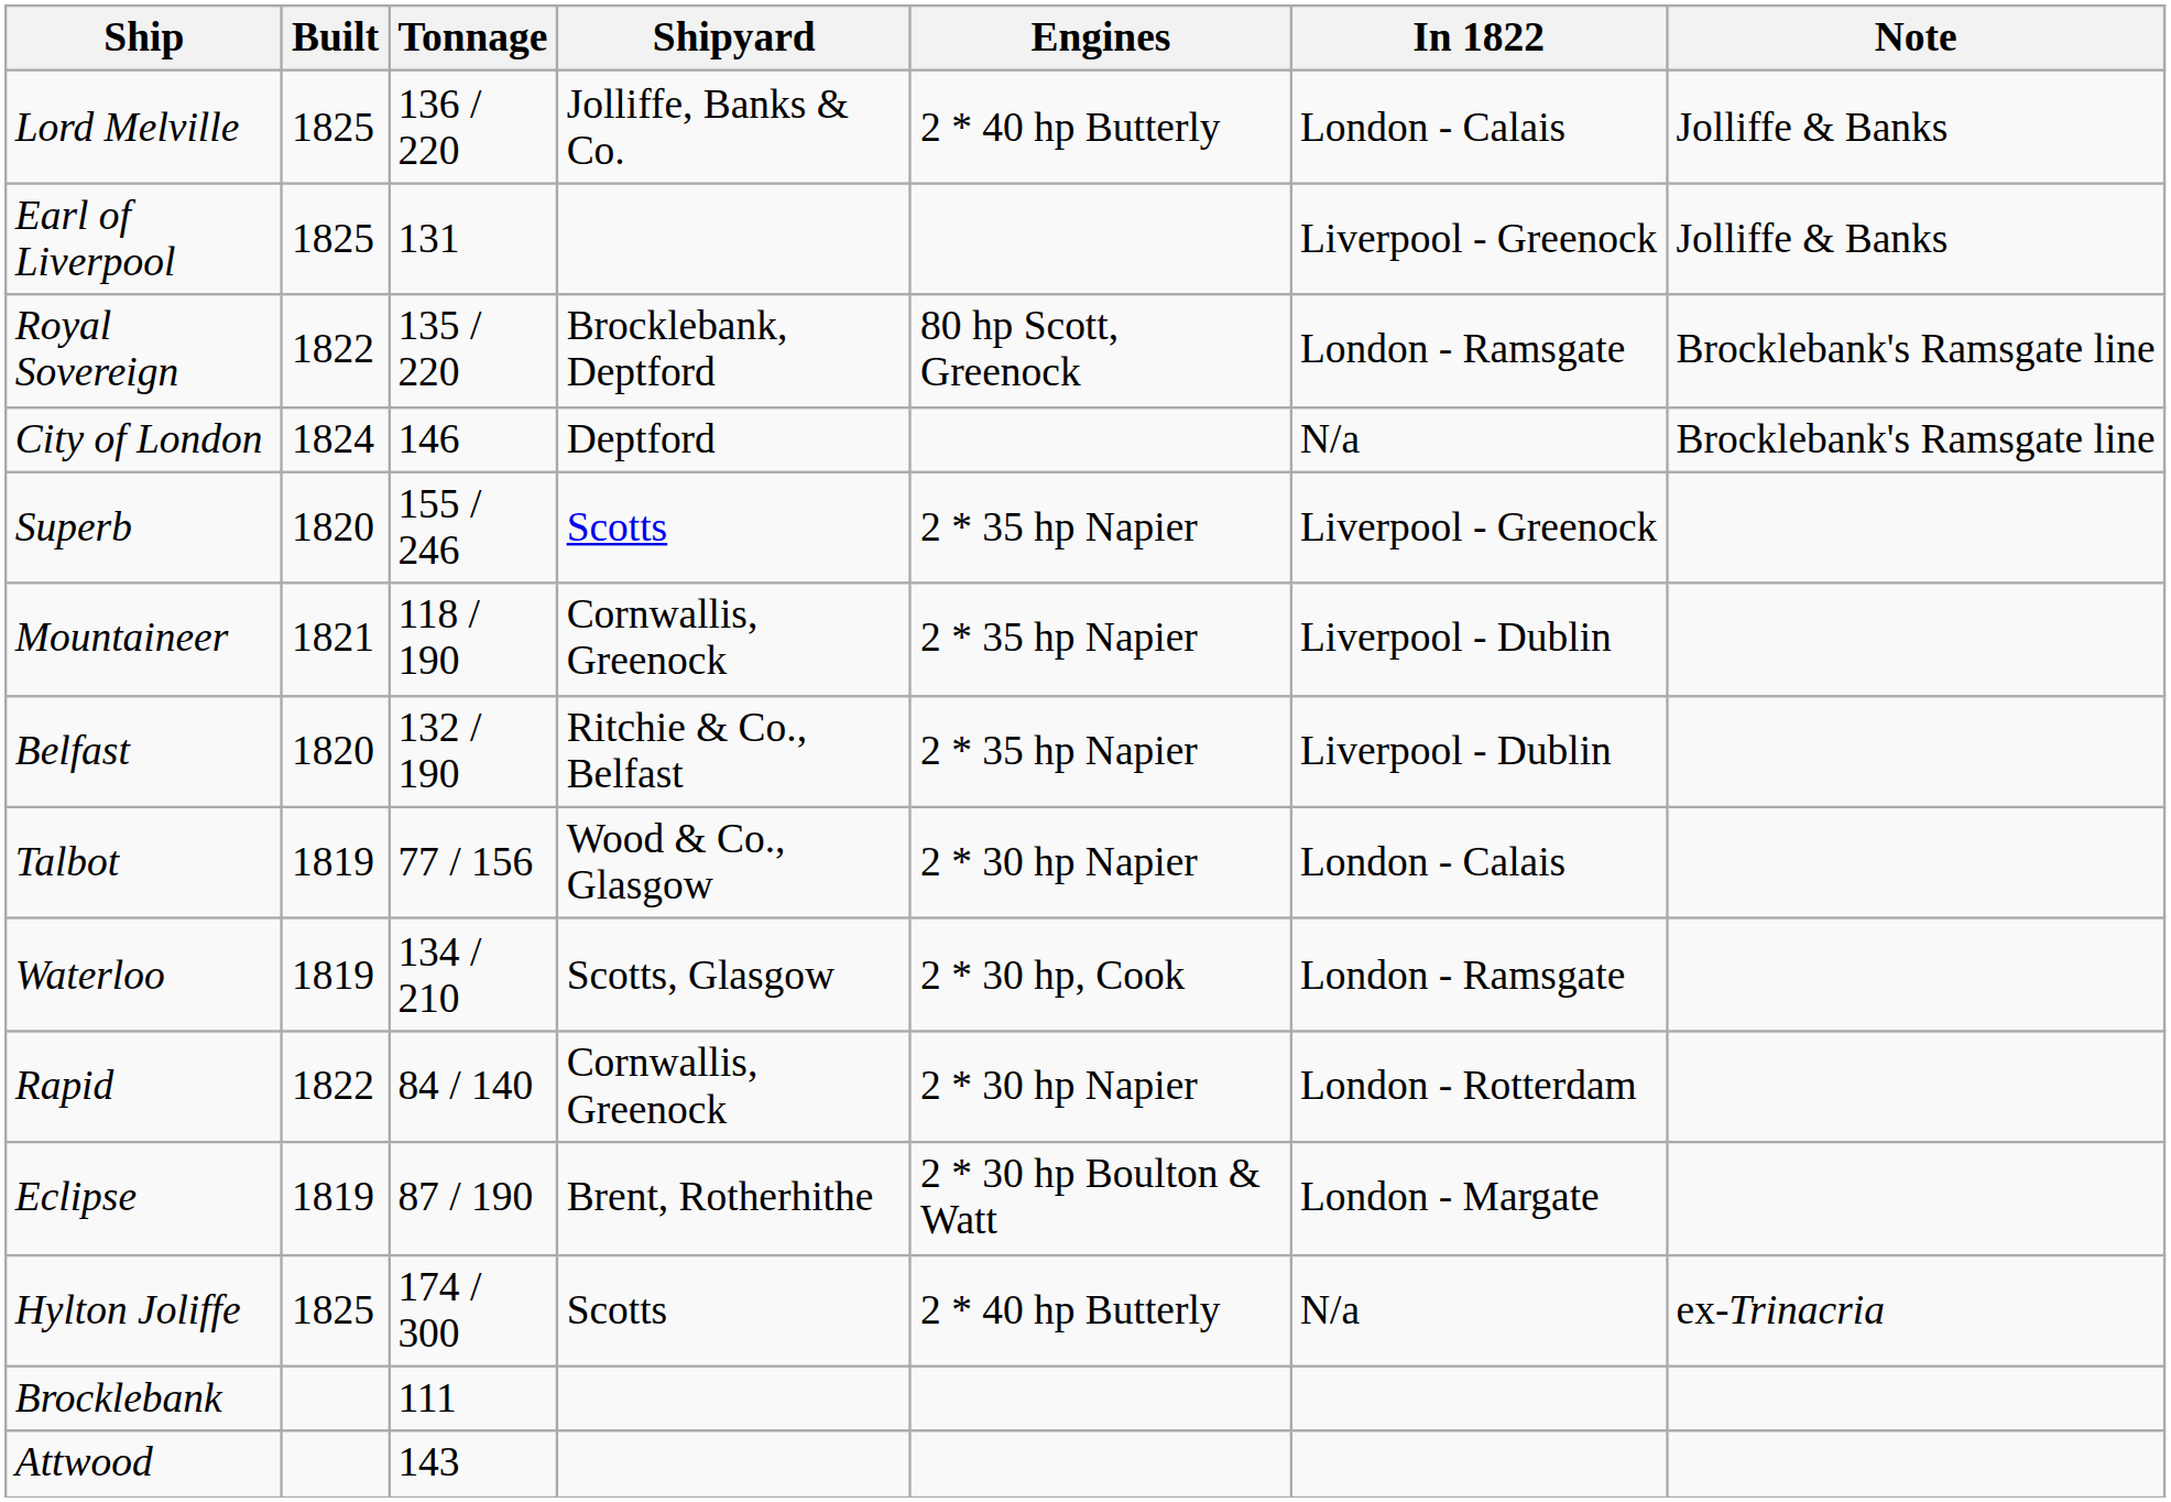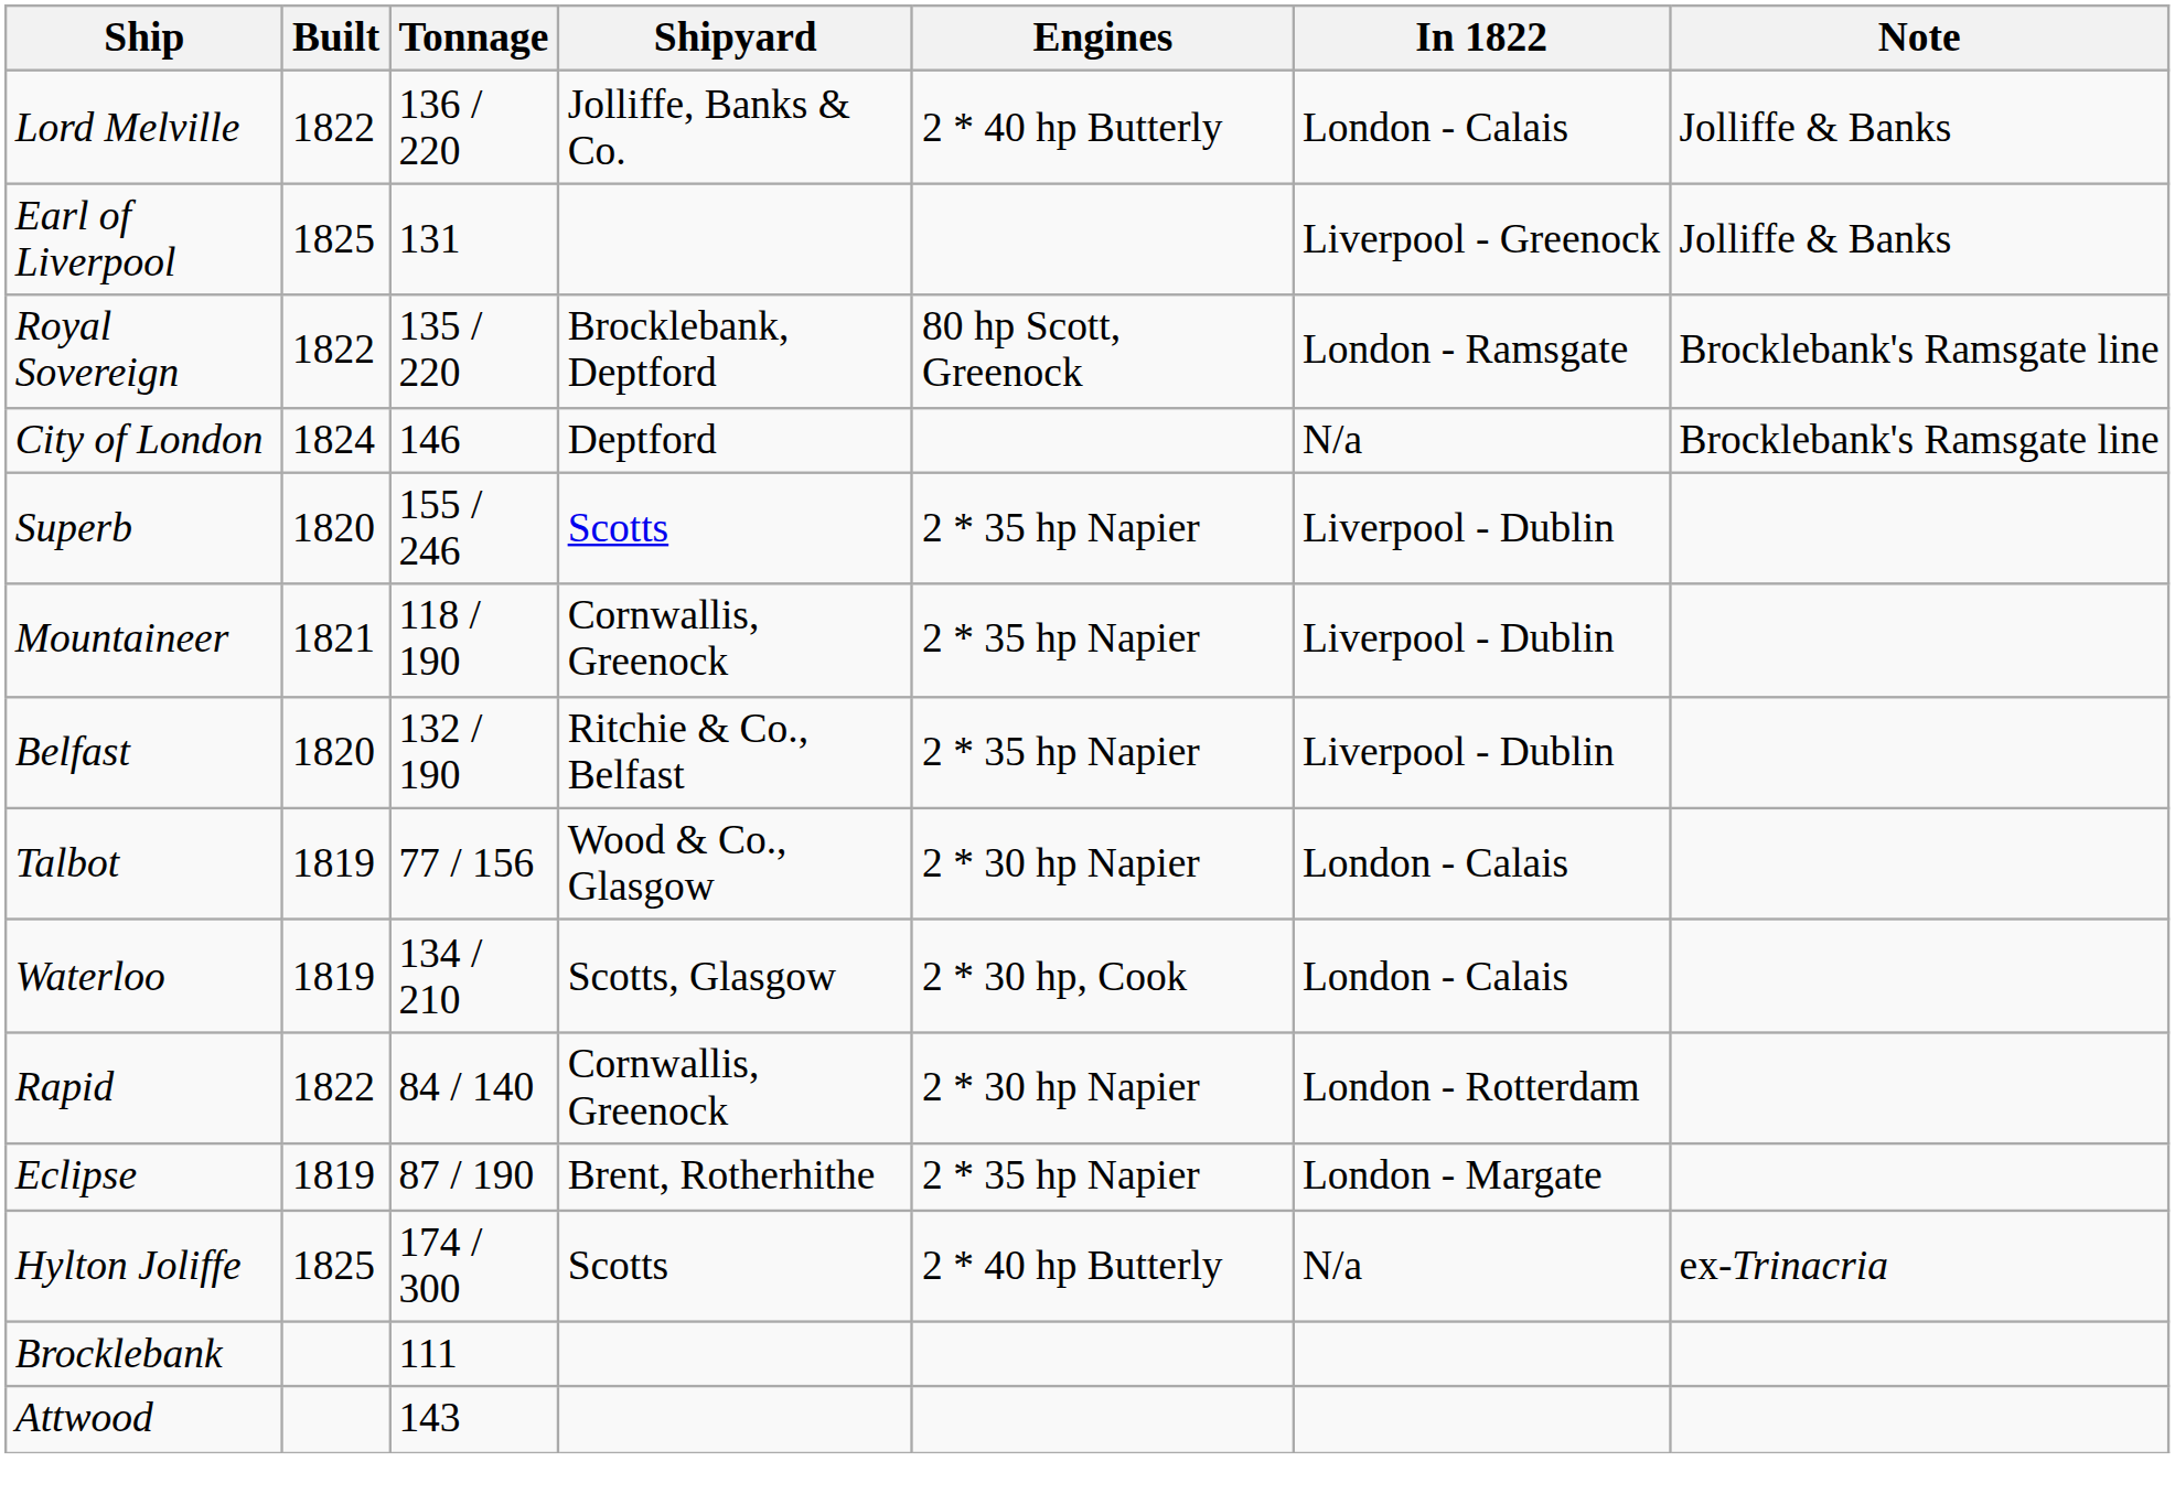 <table class="wikitable sortable nowraplinks">
 <tr>
 <th width="100">Ship</th>
 <th width="15">Built</th>
 <th width="25">Tonnage</th>
 <th width="130">Shipyard</th>
 <th width="140">Engines</th>
 <th class=unsortable>In 1822</th>
 <th class=unsortable>Note</th>
 </tr>
 <tr>
 <td><em>Lord Melville</em></td>
-<td>1825</td>
+<td>1822</td>
 <td>136 / 220</td>
 <td>Jolliffe, Banks & Co.</td>
 <td>2 * 40 hp Butterly</td>
 <td>London - Calais</td>
 <td>Jolliffe & Banks</td>
 </tr>
 <tr>
 <td><em>Earl of Liverpool</em></td>
 <td>1825</td>
 <td>131</td>
 <td></td>
 <td></td>
 <td>Liverpool - Greenock</td>
 <td>Jolliffe & Banks</td>
 </tr>
 <tr>
 <td><em>Royal Sovereign</em></td>
 <td>1822</td>
 <td>135 / 220</td>
 <td>Brocklebank, Deptford</td>
 <td>80 hp Scott, Greenock</td>
 <td>London - Ramsgate</td>
 <td>Brocklebank's Ramsgate line</td>
 </tr>
 <tr>
 <td><em>City of London</em></td>
 <td>1824</td>
 <td>146</td>
 <td>Deptford</td>
 <td></td>
 <td>N/a</td>
 <td>Brocklebank's Ramsgate line</td>
 </tr>
 <tr>
 <td><em>Superb</em></td>
 <td>1820</td>
 <td>155 / 246</td>
 <td><a href='#'>Scotts</a></td>
 <td>2 * 35 hp Napier</td>
-<td>Liverpool - Greenock</td>
+<td>Liverpool - Dublin</td>
 <td></td>
 </tr>
 <tr>
 <td><em>Mountaineer</em></td>
 <td>1821</td>
 <td>118 / 190</td>
 <td>Cornwallis, Greenock</td>
 <td>2 * 35 hp Napier</td>
 <td>Liverpool - Dublin</td>
 <td></td>
 </tr>
 <tr>
 <td><em>Belfast</em></td>
 <td>1820</td>
 <td>132 / 190</td>
 <td>Ritchie & Co., Belfast</td>
 <td>2 * 35 hp Napier</td>
 <td>Liverpool - Dublin</td>
 <td></td>
 </tr>
 <tr>
 <td><em>Talbot</em></td>
 <td>1819</td>
 <td>77 / 156</td>
 <td>Wood & Co., Glasgow</td>
 <td>2 * 30 hp Napier</td>
 <td>London - Calais</td>
 <td></td>
 </tr>
 <tr>
 <td><em>Waterloo</em></td>
 <td>1819</td>
 <td>134 / 210</td>
 <td>Scotts, Glasgow</td>
 <td>2 * 30 hp, Cook</td>
-<td>London - Ramsgate</td>
+<td>London - Calais</td>
 <td></td>
 </tr>
 <tr>
 <td><em>Rapid</em></td>
 <td>1822</td>
 <td>84 / 140</td>
 <td>Cornwallis, Greenock</td>
 <td>2 * 30 hp Napier</td>
 <td>London - Rotterdam</td>
 <td></td>
 </tr>
 <tr>
 <td><em>Eclipse</em></td>
 <td>1819</td>
 <td>87 / 190</td>
 <td>Brent, Rotherhithe</td>
-<td>2 * 30 hp Boulton & Watt</td>
+<td>2 * 35 hp Napier</td>
 <td>London - Margate</td>
 <td></td>
 </tr>
 <tr>
 <td><em>Hylton Joliffe</em></td>
 <td>1825</td>
 <td>174 / 300</td>
 <td>Scotts</td>
 <td>2 * 40 hp Butterly</td>
 <td>N/a</td>
 <td>ex-<em>Trinacria</em></td>
 </tr>
 <tr>
 <td><em>Brocklebank</em></td>
 <td></td>
 <td>111</td>
 <td></td>
 <td></td>
 <td></td>
 <td></td>
 </tr>
 <tr>
 <td><em>Attwood</em></td>
 <td></td>
 <td>143</td>
 <td></td>
 <td></td>
 <td></td>
 <td></td>
 </tr>
 </table>
